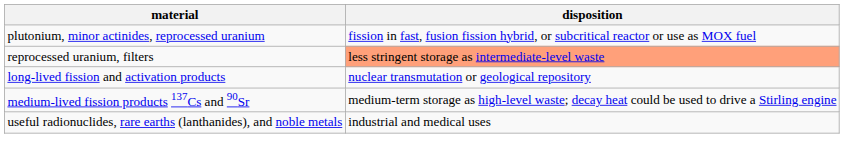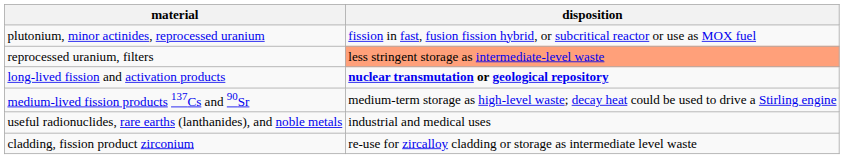 <table class="wikitable">
 <tr>
 <th>material</th>
 <th>disposition</th>
 </tr>
 <tr>
 <td>plutonium, <a href='#'>minor actinides</a>, <a href='#'>reprocessed uranium</a></td>
 <td><a href='#'>fission</a> in <a href='#'>fast</a>, <a href='#'>fusion fission hybrid</a>, or <a href='#'>subcritical reactor</a> or use as <a href='#'>MOX fuel</a></td>
 </tr>
 <tr>
 <td>reprocessed uranium, filters</td>
 <td style="background: lightsalmon;">less stringent storage as <a href='#'>intermediate-level waste</a></td>
 </tr>
 <tr>
 <td><a href='#'>long-lived fission</a> and <a href='#'>activation products</a></td>
-<td><a href='#'>nuclear transmutation</a> or <a href='#'>geological repository</a></td>
+<td><strong><a href='#'>nuclear transmutation</a> or <a href='#'>geological repository</a></strong></td>
 </tr>
 <tr>
 <td><a href='#'>medium-lived fission products</a> <a href='#'><sup>137</sup>Cs</a> and <a href='#'><sup>90</sup>Sr</a></td>
 <td>medium-term storage as <a href='#'>high-level waste</a>; <a href='#'>decay heat</a> could be used to drive a <a href='#'>Stirling engine</a></td>
 </tr>
 <tr>
 <td>useful radionuclides, <a href='#'>rare earths</a> (lanthanides), and <a href='#'>noble metals</a></td>
 <td>industrial and medical uses</td>
 </tr>
+<tr>
+<td>cladding, fission product <a href='#'>zirconium</a></td>
+<td>re-use for <a href='#'>zircalloy</a> cladding or storage as intermediate level waste</td>
+</tr>
 </table>
